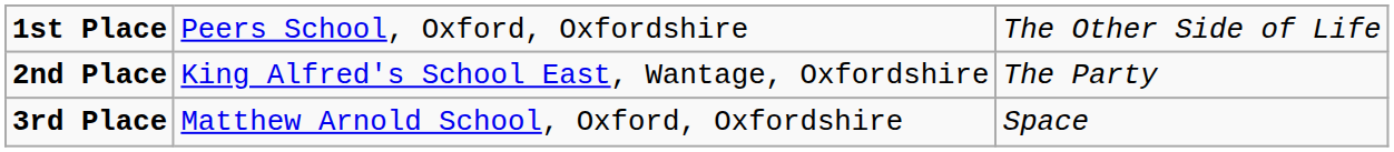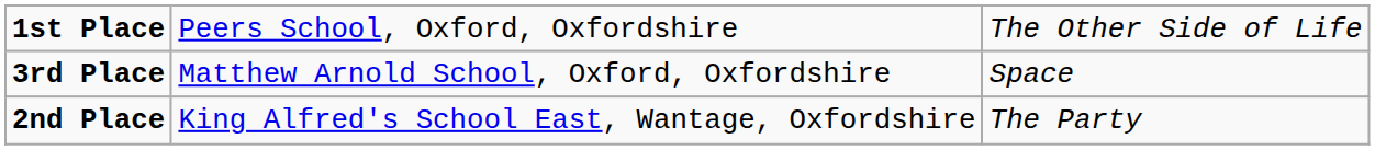 <table class="wikitable">
 <tr>
 <td><strong>1st Place</strong></td>
 <td><a href='#'>Peers School</a>, Oxford, Oxfordshire</td>
 <td><em>The Other Side of Life</em></td>
 </tr>
 <tr>
+<td><strong>3rd Place</strong></td>
+<td><a href='#'>Matthew Arnold School</a>, Oxford, Oxfordshire</td>
+<td><em>Space</em></td>
+</tr>
+<tr>
 <td><strong>2nd Place</strong></td>
 <td><a href='#'>King Alfred's School East</a>, Wantage, Oxfordshire</td>
 <td><em>The Party</em></td>
 </tr>
-<tr>
-<td><strong>3rd Place</strong></td>
-<td><a href='#'>Matthew Arnold School</a>, Oxford, Oxfordshire</td>
-<td><em>Space</em></td>
-</tr>
 </table>
